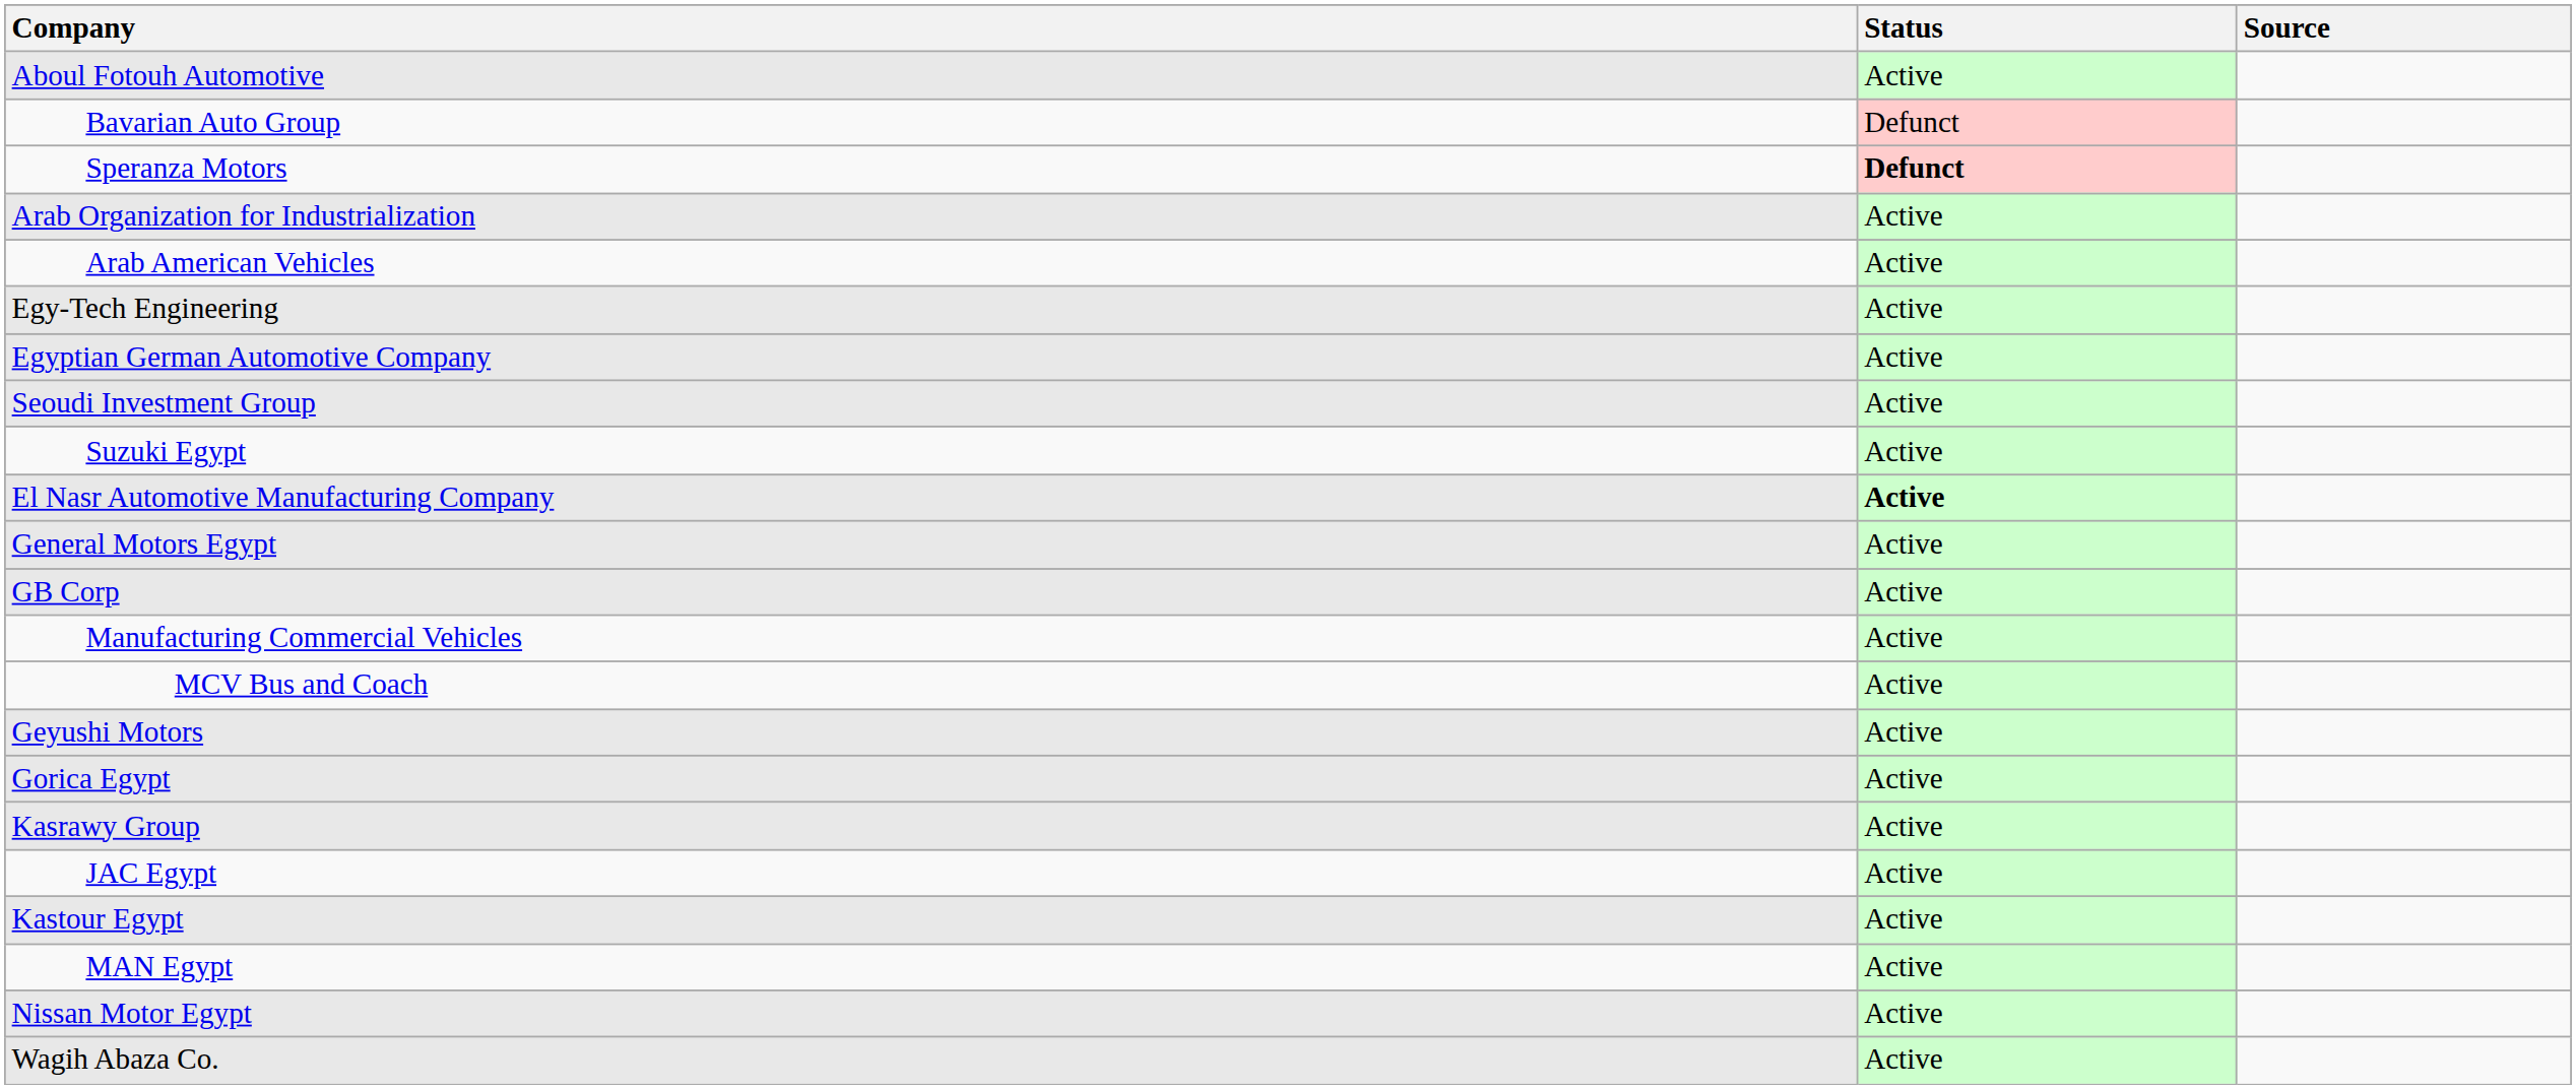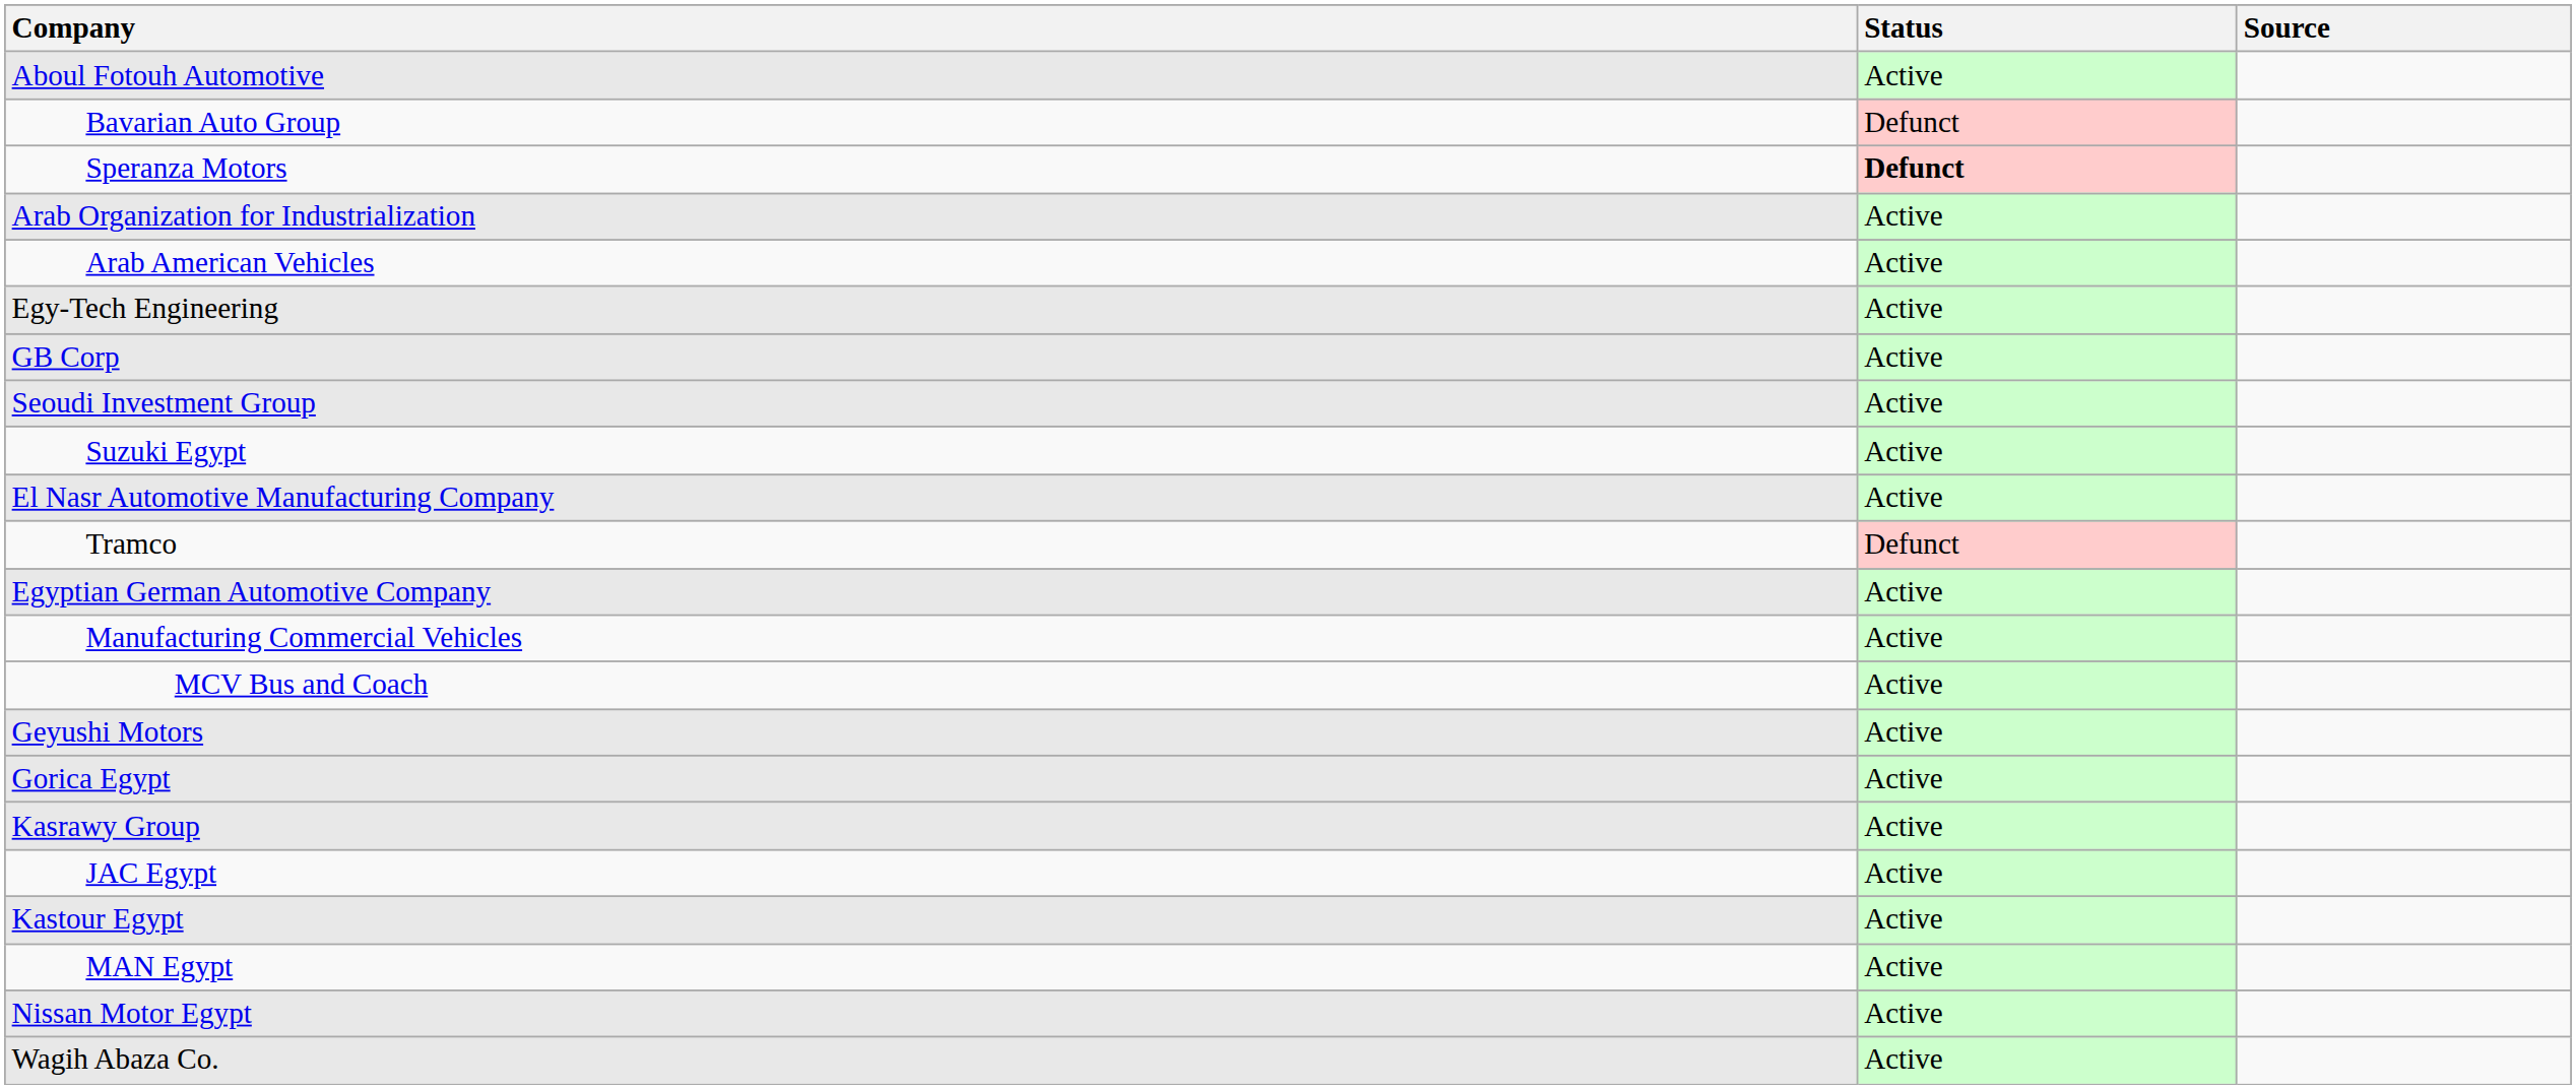 <table class="wikitable" style="width:70%">
 <tr>
 <th style="text-align:left;">Company</th>
 <th style="text-align:left;">Status</th>
 <th style="text-align:left;">Source</th>
 </tr>
 <tr>
 <td style="background:#e8e8e8;"><a href='#'>Aboul Fotouh Automotive</a></td>
 <td Active style="background:#ccffcc;">Active</td>
 <td></td>
 </tr>
 <tr>
 <td>          <a href='#'>Bavarian Auto Group</a></td>
 <td style="background:#ffcccc;">Defunct</td>
 <td></td>
 </tr>
 <tr>
 <td>          <a href='#'>Speranza Motors</a></td>
 <td style="background:#ffcccc;"><strong>Defunct</strong></td>
 <td></td>
 </tr>
 <tr>
 <td style="background:#e8e8e8;"><a href='#'>Arab Organization for Industrialization</a></td>
 <td style="background:#ccffcc;">Active</td>
 <td></td>
 </tr>
 <tr>
 <td>          <a href='#'>Arab American Vehicles</a></td>
 <td style="background:#ccffcc;">Active</td>
 <td></td>
 </tr>
 <tr>
 <td style="background:#e8e8e8;">Egy-Tech Engineering</td>
 <td style="background:#ccffcc;">Active</td>
 <td></td>
 </tr>
 <tr>
-<td style="background:#e8e8e8;"><a href='#'>Egyptian German Automotive Company</a></td>
+<td style="background:#e8e8e8;"><a href='#'>GB Corp</a></td>
 <td style="background:#ccffcc;">Active</td>
 <td></td>
 </tr>
 <tr>
 <td style="background:#e8e8e8;"><a href='#'>Seoudi Investment Group</a></td>
 <td style="background:#ccffcc;">Active</td>
 <td></td>
 </tr>
 <tr>
 <td>          <a href='#'>Suzuki Egypt</a></td>
 <td style="background:#ccffcc;">Active</td>
 <td></td>
 </tr>
 <tr>
 <td style="background:#e8e8e8;"><a href='#'>El Nasr Automotive Manufacturing Company</a></td>
-<td style="background:#ccffcc;"><strong>Active</strong></td>
-<td></td>
-</tr>
-<tr>
-<td style="background:#e8e8e8;"><a href='#'>General Motors Egypt</a></td>
 <td style="background:#ccffcc;">Active</td>
 <td></td>
 </tr>
 <tr>
-<td style="background:#e8e8e8;"><a href='#'>GB Corp</a></td>
+<td>          Tramco</td>
+<td style="background:#ffcccc;">Defunct</td>
+<td></td>
+</tr>
+<tr>
+<td style="background:#e8e8e8;"><a href='#'>Egyptian German Automotive Company</a></td>
 <td style="background:#ccffcc;">Active</td>
 <td></td>
 </tr>
 <tr>
 <td>          <a href='#'>Manufacturing Commercial Vehicles</a></td>
 <td style="background:#ccffcc;">Active</td>
 <td></td>
 </tr>
 <tr>
 <td>                      <a href='#'>MCV Bus and Coach</a></td>
 <td style="background:#ccffcc;">Active</td>
 <td></td>
 </tr>
 <tr>
 <td style="background:#e8e8e8;"><a href='#'>Geyushi Motors</a></td>
 <td style="background:#ccffcc;">Active</td>
 <td></td>
 </tr>
 <tr>
 <td style="background:#e8e8e8;"><a href='#'>Gorica Egypt</a></td>
 <td style="background:#ccffcc;">Active</td>
 <td></td>
 </tr>
 <tr>
 <td style="background:#e8e8e8;"><a href='#'>Kasrawy Group</a></td>
 <td style="background:#ccffcc;">Active</td>
 <td></td>
 </tr>
 <tr>
 <td>          <a href='#'>JAC Egypt</a></td>
 <td style="background:#ccffcc;">Active</td>
 <td></td>
 </tr>
 <tr>
 <td style="background:#e8e8e8;"><a href='#'>Kastour Egypt</a></td>
 <td style="background:#ccffcc;">Active</td>
 <td></td>
 </tr>
 <tr>
 <td>          <a href='#'>MAN Egypt</a></td>
 <td style="background:#ccffcc;">Active</td>
 <td></td>
 </tr>
 <tr>
 <td style="background:#e8e8e8;"><a href='#'>Nissan Motor Egypt</a></td>
 <td style="background:#ccffcc;">Active</td>
 <td></td>
 </tr>
 <tr>
 <td style="background:#e8e8e8;">Wagih Abaza Co.</td>
 <td style="background:#ccffcc;">Active</td>
 <td></td>
 </tr>
 </table>
